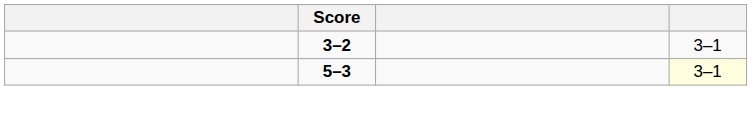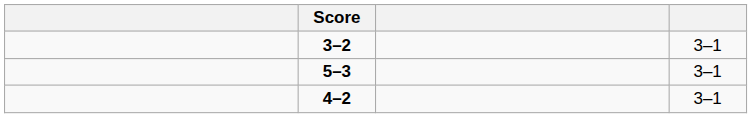 <table class="wikitable" style="text-align: center; ">
 <tr>
 <th align="right" width="270"></th>
 <th width="65">Score</th>
 <th align="left" width="270"></th>
 <th width="65"></th>
 </tr>
 <tr>
 <td align="left"><strong></strong></td>
 <td><strong>3–2</strong></td>
 <td align="left"></td>
 <td>3–1 <strong></strong></td>
 </tr>
 <tr>
 <td align="left"><strong></strong></td>
 <td><strong>5–3</strong></td>
 <td align="left"></td>
-<td style="background: lightyellow;">3–1 <strong></strong></td>
+<td>3–1 <strong></strong></td>
+</tr>
+<tr>
+<td align="left"><strong></strong></td>
+<td><strong>4–2</strong></td>
+<td align="left"></td>
+<td>3–1 <strong></strong></td>
 </tr>
 </table>
